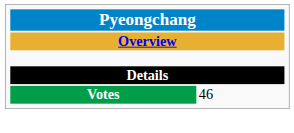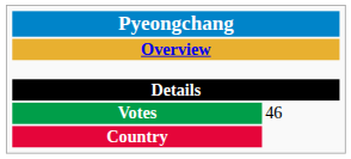 <table class="infobox" style="width: 20em;">
 <tr>
 <th colspan="2"  style="text-align:center; background:#0084c9; color:#fff;"><big>Pyeongchang</big></th>
 </tr>
 <tr>
 <td colspan="2" style="background:#e8b030; text-align: center;"><strong><a href='#'>Overview</a></strong></td>
 </tr>
 <tr>
 <td colspan="2"  style="text-align:center; font-size:85%; padding:0.5em;"></td>
 </tr>
 <tr>
 <th colspan="2"  style="text-align:center; background:#000; color:#fff;">Details</th>
 </tr>
 <tr>
 <th style="text-align:center; background:#009e49; color:#fff;">Votes</th>
 <td valign="top">46</td>
 </tr>
+<tr>
+<th style="text-align:center; background:#e5053a; color:#fff;">Country</th>
+<td valign="top"></td>
+</tr>
 </table>
